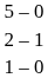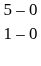 <table style="text-align:center">
 <tr>
 <th width=200></th>
 <th width=100></th>
 <th width=200></th>
 </tr>
 <tr>
 <td align=right><strong></strong></td>
 <td>5 – 0</td>
 <td align=left></td>
 </tr>
 <tr>
 <td align=right><strong></strong></td>
-<td>2 – 1</td>
-<td align=left></td>
-</tr>
-<tr>
-<td align=right><strong></strong></td>
 <td>1 – 0</td>
 <td align=left></td>
 </tr>
 </table>
